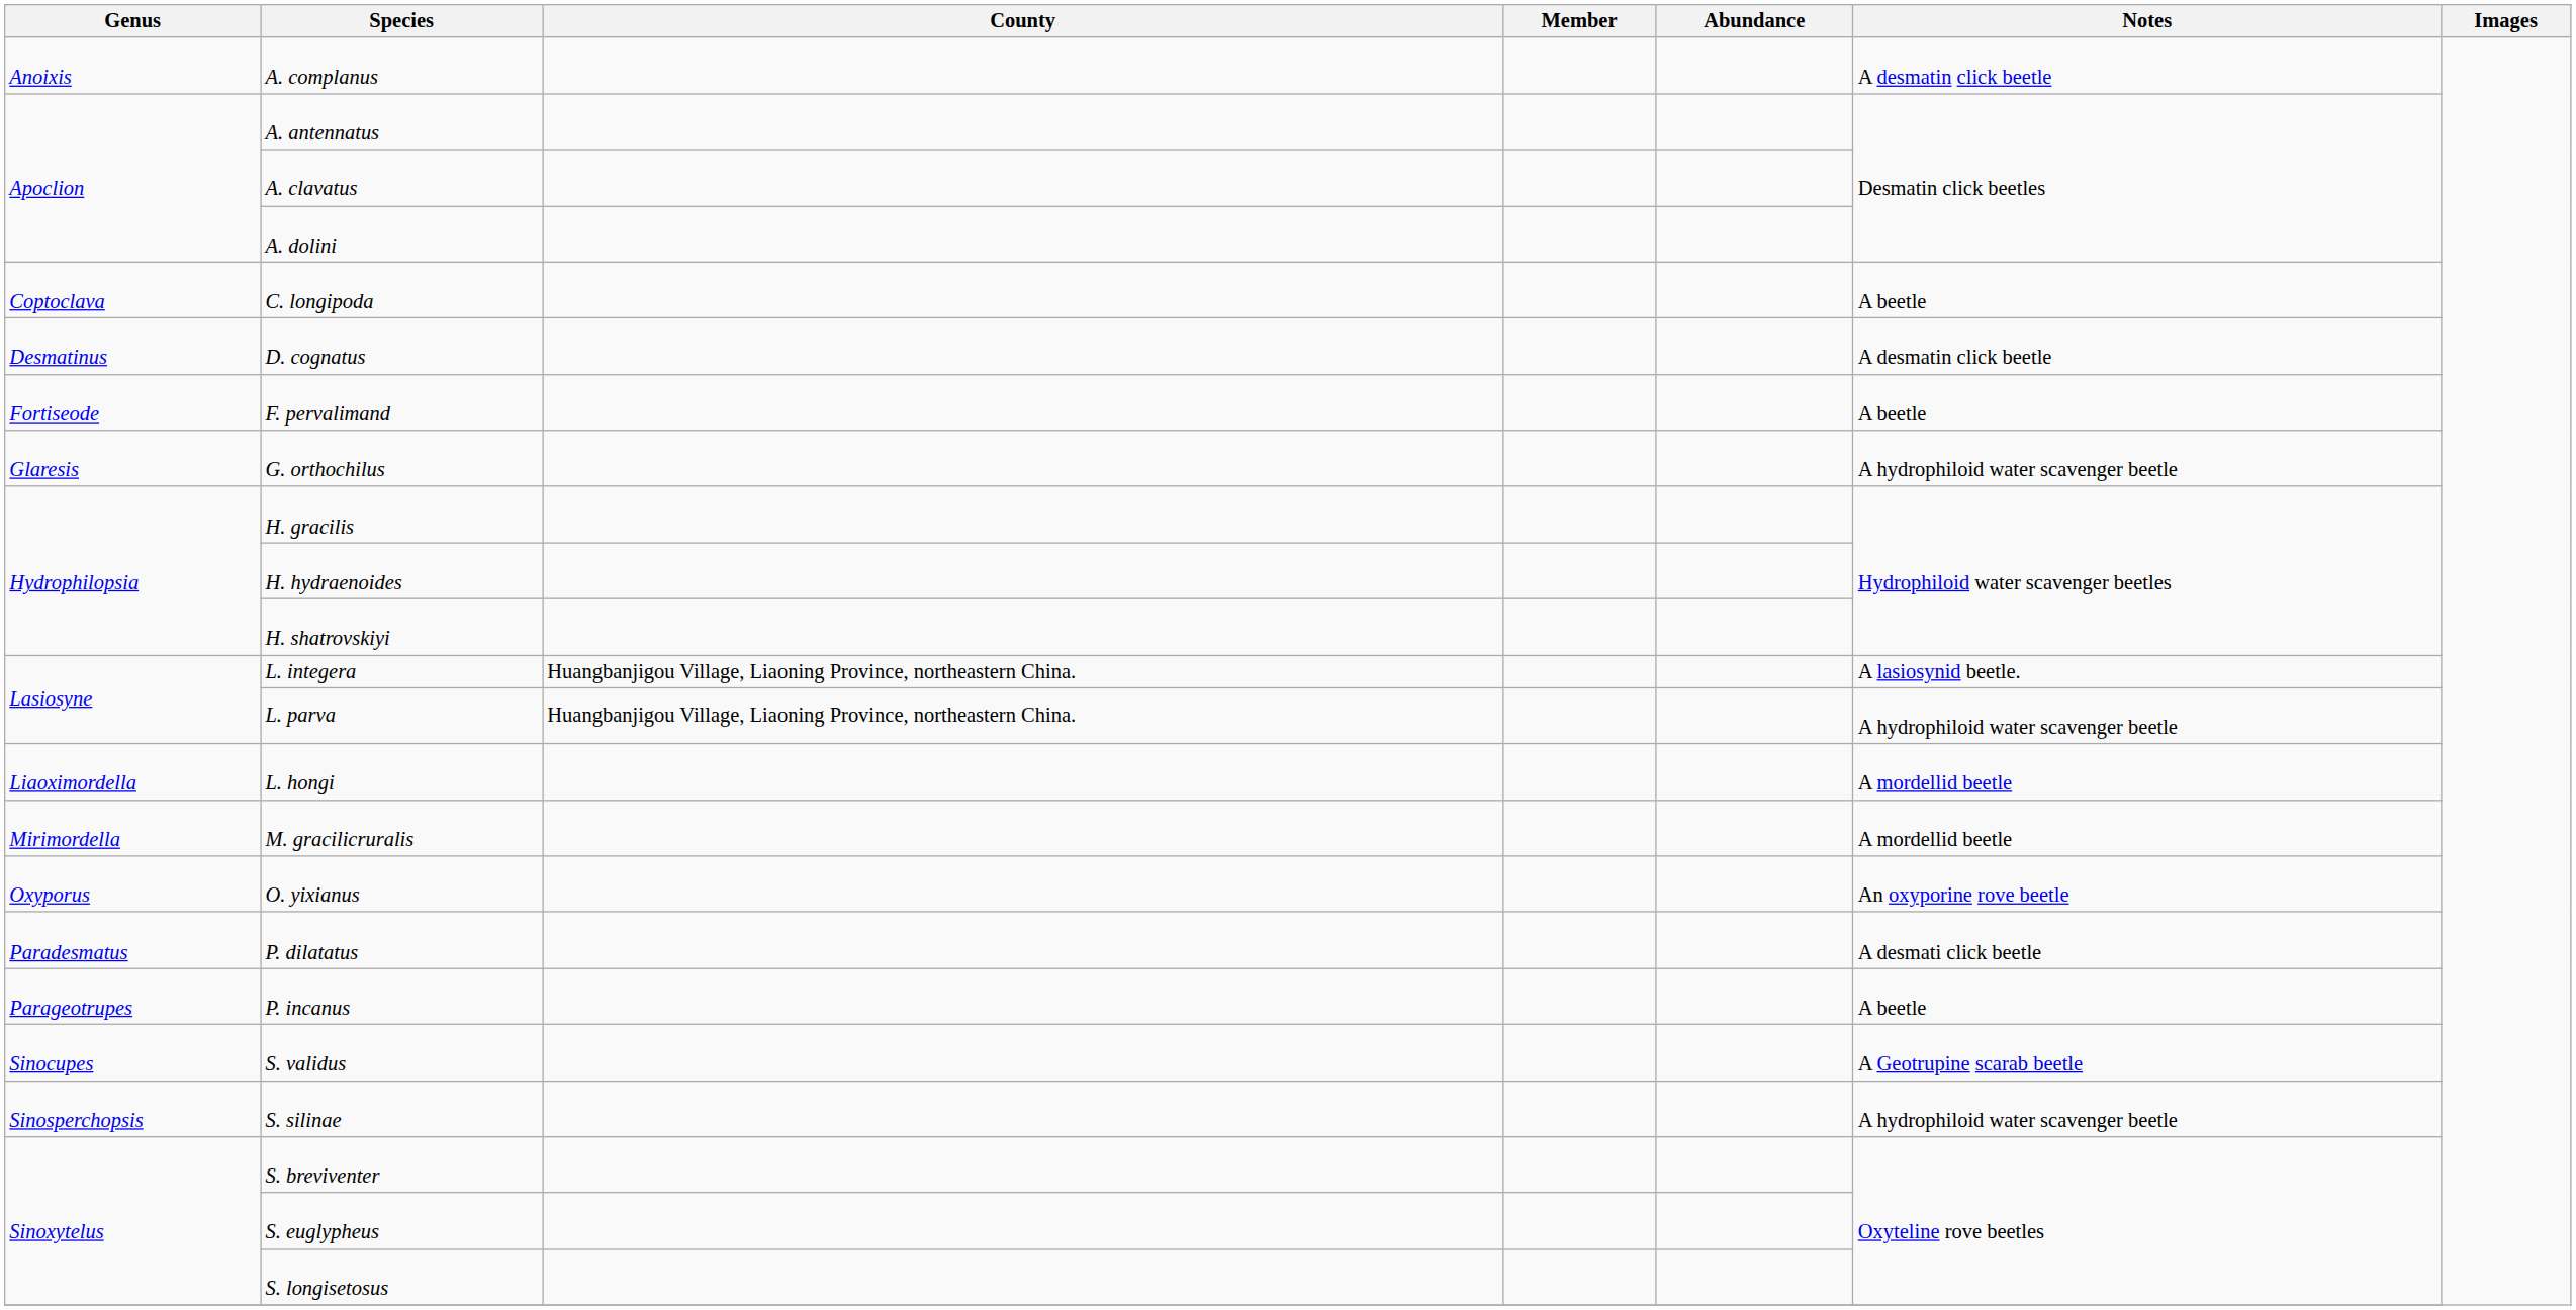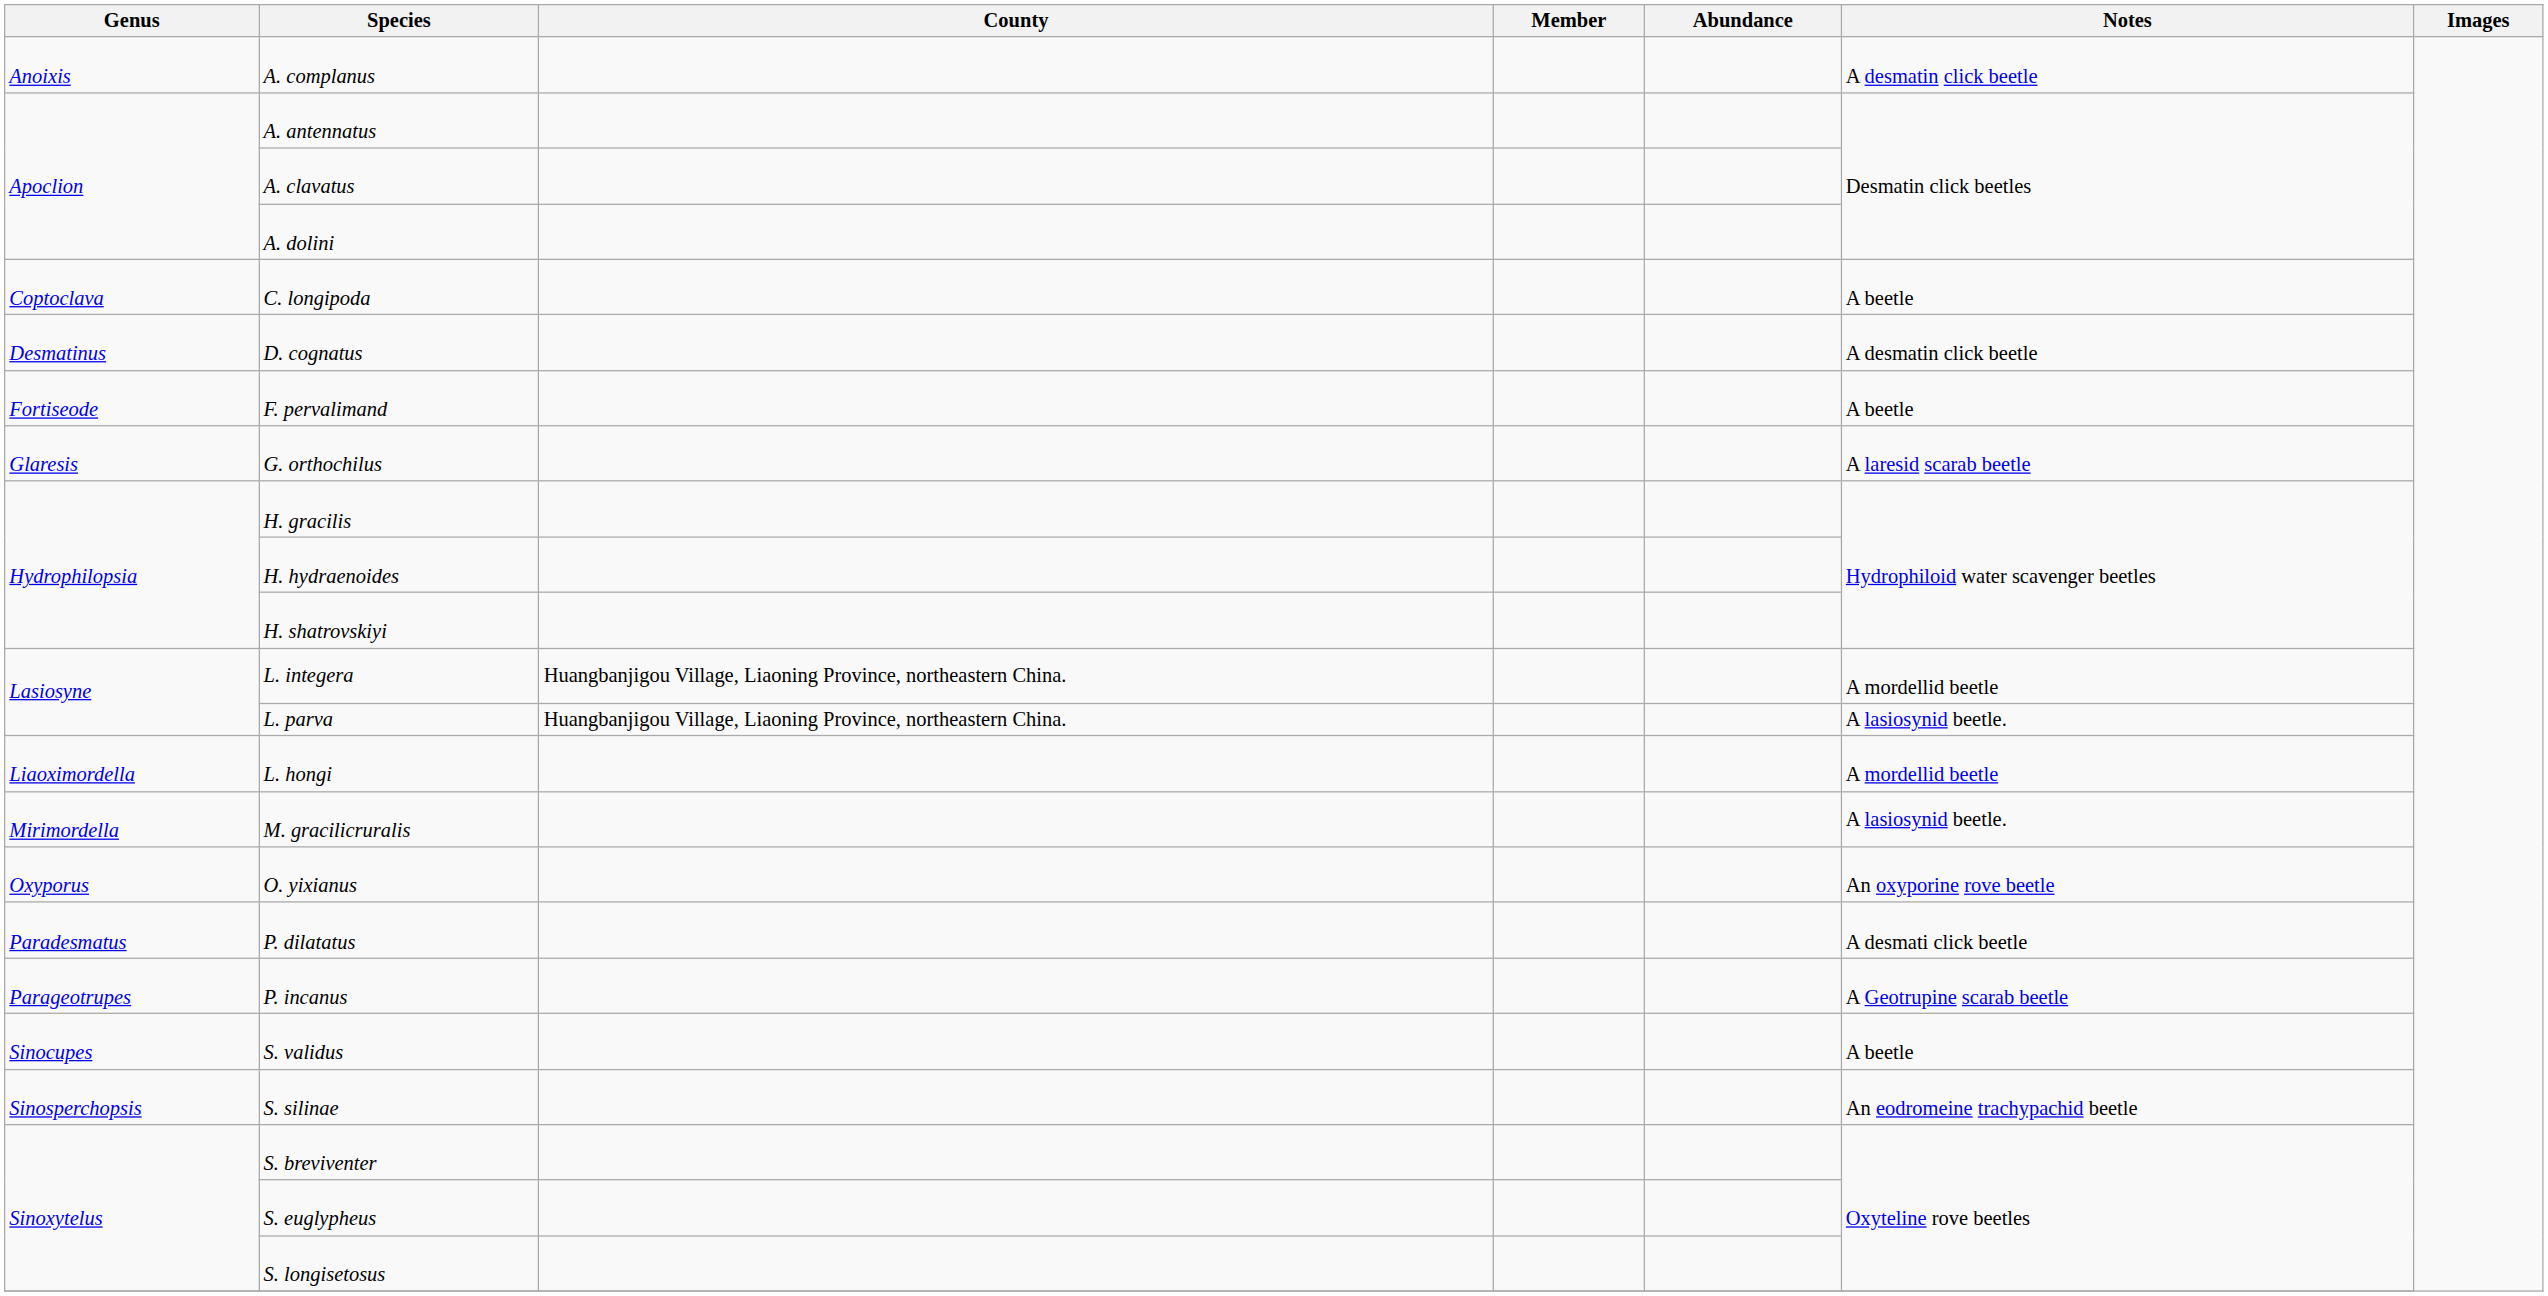 <table class="wikitable" align="center" width="100%">
 <tr>
 <th>Genus</th>
 <th>Species</th>
 <th>County</th>
 <th>Member</th>
 <th>Abundance</th>
 <th>Notes</th>
 <th>Images</th>
 </tr>
 <tr>
 <td><br><em><a href='#'>Anoixis</a></em></td>
 <td><br><em>A. complanus</em></td>
 <td></td>
 <td></td>
 <td></td>
 <td><br>A <a href='#'>desmatin</a> <a href='#'>click beetle</a></td>
 <td rowspan="100"></td>
 </tr>
 <tr>
 <td rowspan=3><br><em><a href='#'>Apoclion</a></em></td>
 <td><br><em>A. antennatus</em></td>
 <td></td>
 <td></td>
 <td></td>
 <td rowspan=3><br>Desmatin click beetles</td>
 </tr>
 <tr>
 <td><br><em>A. clavatus</em></td>
 <td></td>
 <td></td>
 <td></td>
 </tr>
 <tr>
 <td><br><em>A. dolini</em></td>
 <td></td>
 <td></td>
 <td></td>
 </tr>
 <tr>
 <td><br><em><a href='#'>Coptoclava</a></em></td>
 <td><br><em>C. longipoda</em></td>
 <td></td>
 <td></td>
 <td></td>
 <td><br>A beetle</td>
 </tr>
 <tr>
 <td><br><em><a href='#'>Desmatinus</a></em></td>
 <td><br><em>D. cognatus</em></td>
 <td></td>
 <td></td>
 <td></td>
 <td><br>A desmatin click beetle</td>
 </tr>
 <tr>
 <td><br><em><a href='#'>Fortiseode</a></em></td>
 <td><br><em>F. pervalimand</em></td>
 <td></td>
 <td></td>
 <td></td>
 <td><br>A beetle</td>
 </tr>
 <tr>
 <td><br><em><a href='#'>Glaresis</a></em></td>
 <td><br><em>G. orthochilus</em></td>
 <td></td>
 <td></td>
 <td></td>
-<td><br>A hydrophiloid water scavenger beetle</td>
+<td><br>A <a href='#'>laresid</a> <a href='#'>scarab beetle</a></td>
 </tr>
 <tr>
 <td rowspan=3><br><em><a href='#'>Hydrophilopsia</a></em></td>
 <td><br><em>H. gracilis</em></td>
 <td></td>
 <td></td>
 <td></td>
 <td rowspan=3><br><a href='#'>Hydrophiloid</a> water scavenger beetles</td>
 </tr>
 <tr>
 <td><br><em>H. hydraenoides</em></td>
 <td></td>
 <td></td>
 <td></td>
 </tr>
 <tr>
 <td><br><em>H. shatrovskiyi</em></td>
 <td></td>
 <td></td>
 <td></td>
 </tr>
 <tr>
 <td rowspan=2><em><a href='#'>Lasiosyne</a></em></td>
 <td><em>L. integera</em></td>
 <td>Huangbanjigou Village, Liaoning Province, northeastern China.</td>
 <td></td>
 <td></td>
-<td>A <a href='#'>lasiosynid</a> beetle.</td>
+<td><br>A mordellid beetle</td>
 </tr>
 <tr>
 <td><em>L. parva</em></td>
 <td>Huangbanjigou Village, Liaoning Province, northeastern China.</td>
 <td></td>
 <td></td>
-<td><br>A hydrophiloid water scavenger beetle</td>
+<td>A <a href='#'>lasiosynid</a> beetle.</td>
 </tr>
 <tr>
 <td><br><em><a href='#'>Liaoximordella</a></em></td>
 <td><br><em>L. hongi</em></td>
 <td></td>
 <td></td>
 <td></td>
 <td><br>A <a href='#'>mordellid beetle</a></td>
 </tr>
 <tr>
 <td><br><em><a href='#'>Mirimordella</a></em></td>
 <td><br><em>M. gracilicruralis</em></td>
 <td></td>
 <td></td>
 <td></td>
-<td><br>A mordellid beetle</td>
+<td>A <a href='#'>lasiosynid</a> beetle.</td>
 </tr>
 <tr>
 <td><br><em><a href='#'>Oxyporus</a></em></td>
 <td><br><em>O. yixianus</em></td>
 <td></td>
 <td></td>
 <td></td>
 <td><br>An <a href='#'>oxyporine</a> <a href='#'>rove beetle</a></td>
 </tr>
 <tr>
 <td><br><em><a href='#'>Paradesmatus</a></em></td>
 <td><br><em>P. dilatatus</em></td>
 <td></td>
 <td></td>
 <td></td>
 <td><br>A desmati click beetle</td>
 </tr>
 <tr>
 <td><br><em><a href='#'>Parageotrupes</a></em></td>
 <td><br><em>P. incanus</em></td>
 <td></td>
 <td></td>
 <td></td>
-<td><br>A beetle</td>
+<td><br>A <a href='#'>Geotrupine</a> <a href='#'>scarab beetle</a></td>
 </tr>
 <tr>
 <td><br><em><a href='#'>Sinocupes</a></em></td>
 <td><br><em>S. validus</em></td>
 <td></td>
 <td></td>
 <td></td>
-<td><br>A <a href='#'>Geotrupine</a> <a href='#'>scarab beetle</a></td>
+<td><br>A beetle</td>
 </tr>
 <tr>
 <td><br><em><a href='#'>Sinosperchopsis</a></em></td>
 <td><br><em>S. silinae</em></td>
 <td></td>
 <td></td>
 <td></td>
-<td><br>A hydrophiloid water scavenger beetle</td>
+<td><br>An <a href='#'>eodromeine</a> <a href='#'>trachypachid</a> beetle</td>
 </tr>
 <tr>
 <td rowspan=3><br><em><a href='#'>Sinoxytelus</a></em></td>
 <td><br><em>S. breviventer</em></td>
 <td></td>
 <td></td>
 <td></td>
 <td rowspan=3><br><a href='#'>Oxyteline</a> rove beetles</td>
 </tr>
 <tr>
 <td><br><em>S. euglypheus</em></td>
 <td></td>
 <td></td>
 <td></td>
 </tr>
 <tr>
 <td><br><em>S. longisetosus</em></td>
 <td></td>
 <td></td>
 <td></td>
 </tr>
 <tr>
 </tr>
 </table>
